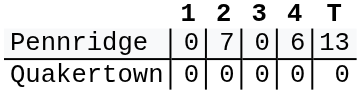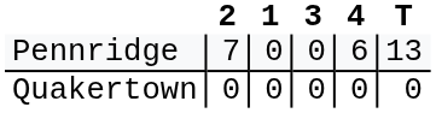 <table style="border-collapse: collapse;">
 <tr>
 <th style="text-align: left;"></th>
+<th style="text-align: center; padding: 0px 3px 0px 3px; width:12px;">2</th>
 <th style="text-align: center; padding: 0px 3px 0px 3px; width:12px;">1</th>
-<th style="text-align: center; padding: 0px 3px 0px 3px; width:12px;">2</th>
 <th style="text-align: center; padding: 0px 3px 0px 3px; width:12px;">3</th>
 <th style="text-align: center; padding: 0px 3px 0px 3px; width:12px;">4</th>
 <th style="text-align: center; padding: 0px 3px 0px 3px; width:12px;">T</th>
 </tr>
 <tr>
 <td style="background: #f8f9fa; text-align: left; border-bottom: 1px solid black; padding: 0px 3px 0px 3px;">Pennridge</td>
+<td style="background: #f8f9fa; border-left: 1px solid black; border-bottom: 1px solid black; text-align: right; padding: 0px 3px 0px 3px;">7</td>
 <td style="background: #f8f9fa; border-left: 1px solid black; border-bottom: 1px solid black; text-align: right; padding: 0px 3px 0px 3px;">0</td>
-<td style="background: #f8f9fa; border-left: 1px solid black; border-bottom: 1px solid black; text-align: right; padding: 0px 3px 0px 3px;">7</td>
 <td style="background: #f8f9fa; border-left: 1px solid black; border-bottom: 1px solid black; text-align: right; padding: 0px 3px 0px 3px;">0</td>
 <td style="background: #f8f9fa; border-left: 1px solid black; border-bottom: 1px solid black; text-align: right; padding: 0px 3px 0px 3px;">6</td>
 <td style="background: #f8f9fa; border-left: 1px solid black; border-bottom: 1px solid black; text-align: right; padding: 0px 3px 0px 3px;">13</td>
 </tr>
 <tr>
 <td style="text-align: left; padding: 0px 3px 0px 3px;">Quakertown</td>
 <td style="border-left: 1px solid black; text-align: right; padding: 0px 3px 0px 3px;">0</td>
 <td style="border-left: 1px solid black; text-align: right; padding: 0px 3px 0px 3px;">0</td>
 <td style="border-left: 1px solid black; text-align: right; padding: 0px 3px 0px 3px;">0</td>
 <td style="border-left: 1px solid black; text-align: right; padding: 0px 3px 0px 3px;">0</td>
 <td style="border-left: 1px solid black; text-align: right; padding: 0px 3px 0px 3px;">0</td>
 </tr>
 </table>
